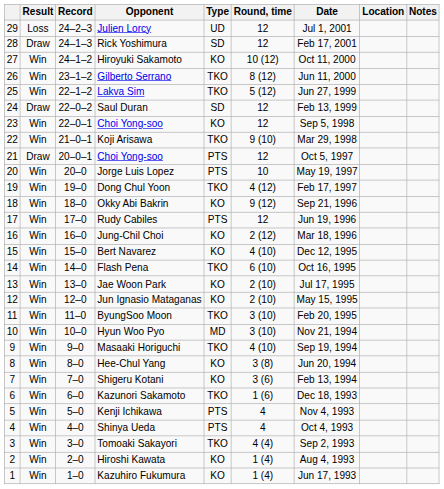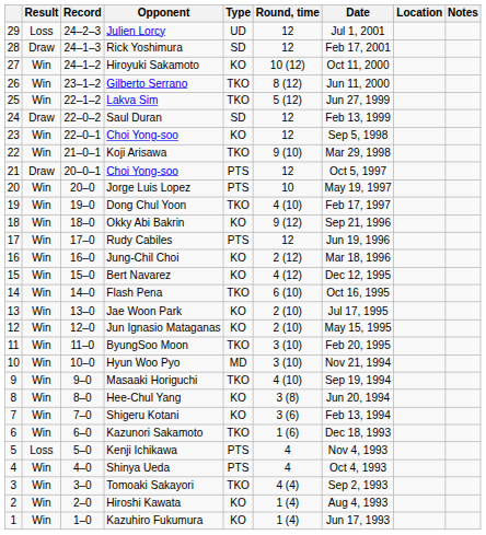 <table class=wikitable style=text-align:center>
 <tr>
 <th></th>
 <th>Result</th>
 <th>Record</th>
 <th>Opponent</th>
 <th>Type</th>
 <th>Round, time</th>
 <th>Date</th>
 <th>Location</th>
 <th>Notes</th>
 </tr>
 <tr>
 <td>29</td>
 <td>Loss</td>
 <td>24–2–3</td>
 <td align=left><a href='#'>Julien Lorcy</a></td>
 <td>UD</td>
 <td>12</td>
 <td>Jul 1, 2001</td>
 <td align=left></td>
 <td align=left></td>
 </tr>
 <tr>
 <td>28</td>
 <td>Draw</td>
 <td>24–1–3</td>
 <td align=left>Rick Yoshimura</td>
 <td>SD</td>
 <td>12</td>
 <td>Feb 17, 2001</td>
 <td align=left></td>
 <td align=left></td>
 </tr>
 <tr>
 <td>27</td>
 <td>Win</td>
 <td>24–1–2</td>
 <td align=left>Hiroyuki Sakamoto</td>
 <td>KO</td>
 <td>10 (12)</td>
 <td>Oct 11, 2000</td>
 <td align=left></td>
 <td align=left></td>
 </tr>
 <tr>
 <td>26</td>
 <td>Win</td>
 <td>23–1–2</td>
 <td align=left><a href='#'>Gilberto Serrano</a></td>
 <td>TKO</td>
 <td>8 (12)</td>
 <td>Jun 11, 2000</td>
 <td align=left></td>
 <td align=left></td>
 </tr>
 <tr>
 <td>25</td>
 <td>Win</td>
 <td>22–1–2</td>
 <td align=left><a href='#'>Lakva Sim</a></td>
 <td>TKO</td>
 <td>5 (12)</td>
 <td>Jun 27, 1999</td>
 <td align=left></td>
 <td align=left></td>
 </tr>
 <tr>
 <td>24</td>
 <td>Draw</td>
 <td>22–0–2</td>
 <td align=left>Saul Duran</td>
 <td>SD</td>
 <td>12</td>
 <td>Feb 13, 1999</td>
 <td align=left></td>
 <td align=left></td>
 </tr>
 <tr>
 <td>23</td>
 <td>Win</td>
 <td>22–0–1</td>
 <td align=left><a href='#'>Choi Yong-soo</a></td>
 <td>KO</td>
 <td>12</td>
 <td>Sep 5, 1998</td>
 <td align=left></td>
 <td align=left></td>
 </tr>
 <tr>
 <td>22</td>
 <td>Win</td>
 <td>21–0–1</td>
 <td align=left>Koji Arisawa</td>
 <td>TKO</td>
 <td>9 (10)</td>
 <td>Mar 29, 1998</td>
 <td align=left></td>
 <td align=left></td>
 </tr>
 <tr>
 <td>21</td>
 <td>Draw</td>
 <td>20–0–1</td>
 <td align=left><a href='#'>Choi Yong-soo</a></td>
 <td>PTS</td>
 <td>12</td>
 <td>Oct 5, 1997</td>
 <td align=left></td>
 <td align=left></td>
 </tr>
 <tr>
 <td>20</td>
 <td>Win</td>
 <td>20–0</td>
 <td align=left>Jorge Luis Lopez</td>
 <td>PTS</td>
 <td>10</td>
 <td>May 19, 1997</td>
 <td align=left></td>
 <td align=left></td>
 </tr>
 <tr>
 <td>19</td>
 <td>Win</td>
 <td>19–0</td>
 <td align=left>Dong Chul Yoon</td>
 <td>TKO</td>
-<td>4 (12)</td>
+<td>4 (10)</td>
 <td>Feb 17, 1997</td>
 <td align=left></td>
 <td align=left></td>
 </tr>
 <tr>
 <td>18</td>
 <td>Win</td>
 <td>18–0</td>
 <td align=left>Okky Abi Bakrin</td>
 <td>KO</td>
 <td>9 (12)</td>
 <td>Sep 21, 1996</td>
 <td align=left></td>
 <td align=left></td>
 </tr>
 <tr>
 <td>17</td>
 <td>Win</td>
 <td>17–0</td>
 <td align=left>Rudy Cabiles</td>
 <td>PTS</td>
 <td>12</td>
 <td>Jun 19, 1996</td>
 <td align=left></td>
 <td align=left></td>
 </tr>
 <tr>
 <td>16</td>
 <td>Win</td>
 <td>16–0</td>
 <td align=left>Jung-Chil Choi</td>
 <td>KO</td>
 <td>2 (12)</td>
 <td>Mar 18, 1996</td>
 <td align=left></td>
 <td align=left></td>
 </tr>
 <tr>
 <td>15</td>
 <td>Win</td>
 <td>15–0</td>
 <td align=left>Bert Navarez</td>
 <td>KO</td>
-<td>4 (10)</td>
+<td>4 (12)</td>
 <td>Dec 12, 1995</td>
 <td align=left></td>
 <td align=left></td>
 </tr>
 <tr>
 <td>14</td>
 <td>Win</td>
 <td>14–0</td>
 <td align=left>Flash Pena</td>
 <td>TKO</td>
 <td>6 (10)</td>
 <td>Oct 16, 1995</td>
 <td align=left></td>
 <td align=left></td>
 </tr>
 <tr>
 <td>13</td>
 <td>Win</td>
 <td>13–0</td>
 <td align=left>Jae Woon Park</td>
 <td>KO</td>
 <td>2 (10)</td>
 <td>Jul 17, 1995</td>
 <td align=left></td>
 <td align=left></td>
 </tr>
 <tr>
 <td>12</td>
 <td>Win</td>
 <td>12–0</td>
 <td align=left>Jun Ignasio Mataganas</td>
 <td>KO</td>
 <td>2 (10)</td>
 <td>May 15, 1995</td>
 <td align=left></td>
 <td align=left></td>
 </tr>
 <tr>
 <td>11</td>
 <td>Win</td>
 <td>11–0</td>
 <td align=left>ByungSoo Moon</td>
 <td>TKO</td>
 <td>3 (10)</td>
 <td>Feb 20, 1995</td>
 <td align=left></td>
 <td align=left></td>
 </tr>
 <tr>
 <td>10</td>
 <td>Win</td>
 <td>10–0</td>
 <td align=left>Hyun Woo Pyo</td>
 <td>MD</td>
 <td>3 (10)</td>
 <td>Nov 21, 1994</td>
 <td align=left></td>
 <td align=left></td>
 </tr>
 <tr>
 <td>9</td>
 <td>Win</td>
 <td>9–0</td>
 <td align=left>Masaaki Horiguchi</td>
 <td>TKO</td>
 <td>4 (10)</td>
 <td>Sep 19, 1994</td>
 <td align=left></td>
 <td align=left></td>
 </tr>
 <tr>
 <td>8</td>
 <td>Win</td>
 <td>8–0</td>
 <td align=left>Hee-Chul Yang</td>
 <td>KO</td>
 <td>3 (8)</td>
 <td>Jun 20, 1994</td>
 <td align=left></td>
 <td align=left></td>
 </tr>
 <tr>
 <td>7</td>
 <td>Win</td>
 <td>7–0</td>
 <td align=left>Shigeru Kotani</td>
 <td>KO</td>
 <td>3 (6)</td>
 <td>Feb 13, 1994</td>
 <td align=left></td>
 <td align=left></td>
 </tr>
 <tr>
 <td>6</td>
 <td>Win</td>
 <td>6–0</td>
 <td align=left>Kazunori Sakamoto</td>
 <td>TKO</td>
 <td>1 (6)</td>
 <td>Dec 18, 1993</td>
 <td align=left></td>
 <td align=left></td>
 </tr>
 <tr>
 <td>5</td>
-<td>Win</td>
+<td>Loss</td>
 <td>5–0</td>
 <td align=left>Kenji Ichikawa</td>
 <td>PTS</td>
 <td>4</td>
 <td>Nov 4, 1993</td>
 <td align=left></td>
 <td align=left></td>
 </tr>
 <tr>
 <td>4</td>
 <td>Win</td>
 <td>4–0</td>
 <td align=left>Shinya Ueda</td>
 <td>PTS</td>
 <td>4</td>
 <td>Oct 4, 1993</td>
 <td align=left></td>
 <td align=left></td>
 </tr>
 <tr>
 <td>3</td>
 <td>Win</td>
 <td>3–0</td>
 <td align=left>Tomoaki Sakayori</td>
 <td>TKO</td>
 <td>4 (4)</td>
 <td>Sep 2, 1993</td>
 <td align=left></td>
 <td align=left></td>
 </tr>
 <tr>
 <td>2</td>
 <td>Win</td>
 <td>2–0</td>
 <td align=left>Hiroshi Kawata</td>
 <td>KO</td>
 <td>1 (4)</td>
 <td>Aug 4, 1993</td>
 <td align=left></td>
 <td align=left></td>
 </tr>
 <tr>
 <td>1</td>
 <td>Win</td>
 <td>1–0</td>
 <td align=left>Kazuhiro Fukumura</td>
 <td>KO</td>
 <td>1 (4)</td>
 <td>Jun 17, 1993</td>
 <td align=left></td>
 <td align=left></td>
 </tr>
 </table>
